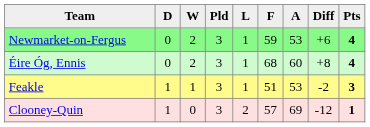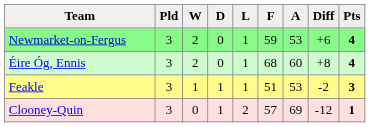 <table style=border-collapse:collapse border=1 cellspacing=0 cellpadding=5>
 <tr align=center bgcolor=#efefef>
 <th width=175>Team</th>
+<th width=20>Pld</th>
+<th width=20>W</th>
 <th width=20>D</th>
-<th width=20>W</th>
-<th width=20>Pld</th>
 <th width=20>L</th>
 <th width=20>F</th>
 <th width=20>A</th>
 <th width=20>Diff</th>
 <th width=20>Pts</th>
 </tr>
 <tr align=center style="background:#87FA87;">
 <td style="text-align:left;"> <a href='#'>Newmarket-on-Fergus</a></td>
+<td>3</td>
+<td>2</td>
 <td>0</td>
-<td>2</td>
-<td>3</td>
 <td>1</td>
 <td>59</td>
 <td>53</td>
 <td>+6</td>
 <td><strong>4</strong></td>
 </tr>
 <tr align=center style="background:#CEFCCE;">
 <td style="text-align:left;"> <a href='#'>Éire Óg, Ennis</a></td>
+<td>3</td>
+<td>2</td>
 <td>0</td>
-<td>2</td>
-<td>3</td>
 <td>1</td>
 <td>68</td>
 <td>60</td>
 <td>+8</td>
 <td><strong>4</strong></td>
 </tr>
 <tr align=center style="background:#FFFC8C;">
 <td style="text-align:left;"> <a href='#'>Feakle</a></td>
+<td>3</td>
 <td>1</td>
 <td>1</td>
-<td>3</td>
 <td>1</td>
 <td>51</td>
 <td>53</td>
 <td>-2</td>
 <td><strong>3</strong></td>
 </tr>
 <tr align=center style="background:#FFE0E0;">
 <td style="text-align:left;"> <a href='#'>Clooney-Quin</a></td>
+<td>3</td>
+<td>0</td>
 <td>1</td>
-<td>0</td>
-<td>3</td>
 <td>2</td>
 <td>57</td>
 <td>69</td>
 <td>-12</td>
 <td><strong>1</strong></td>
 </tr>
 </table>
